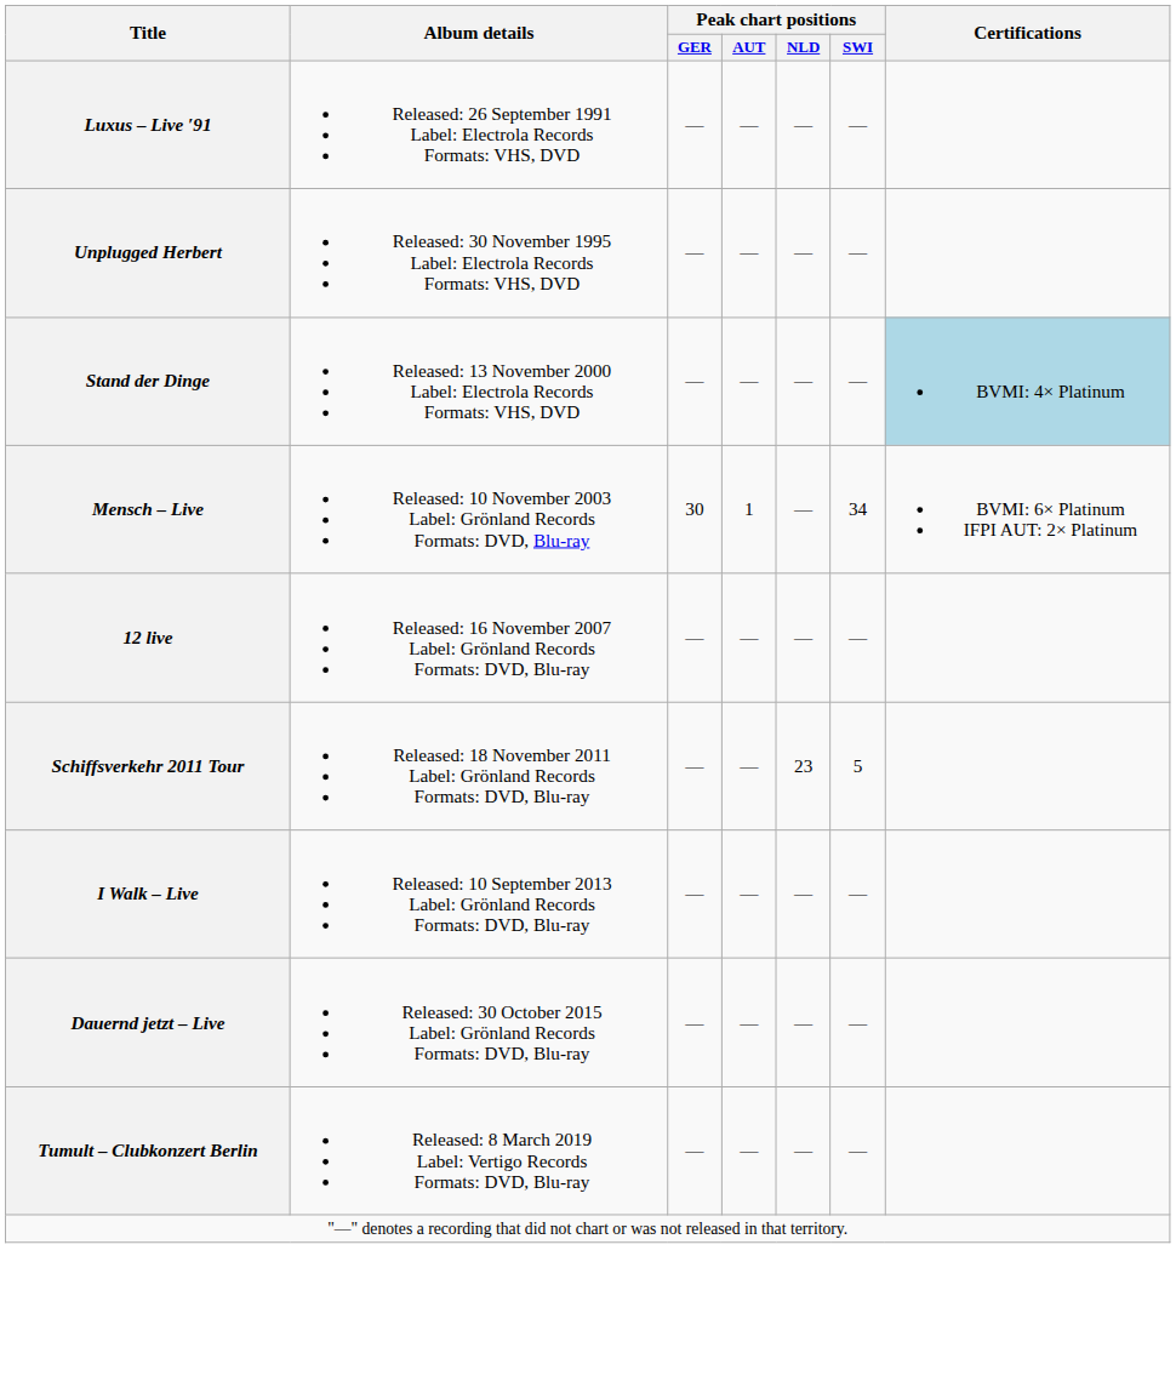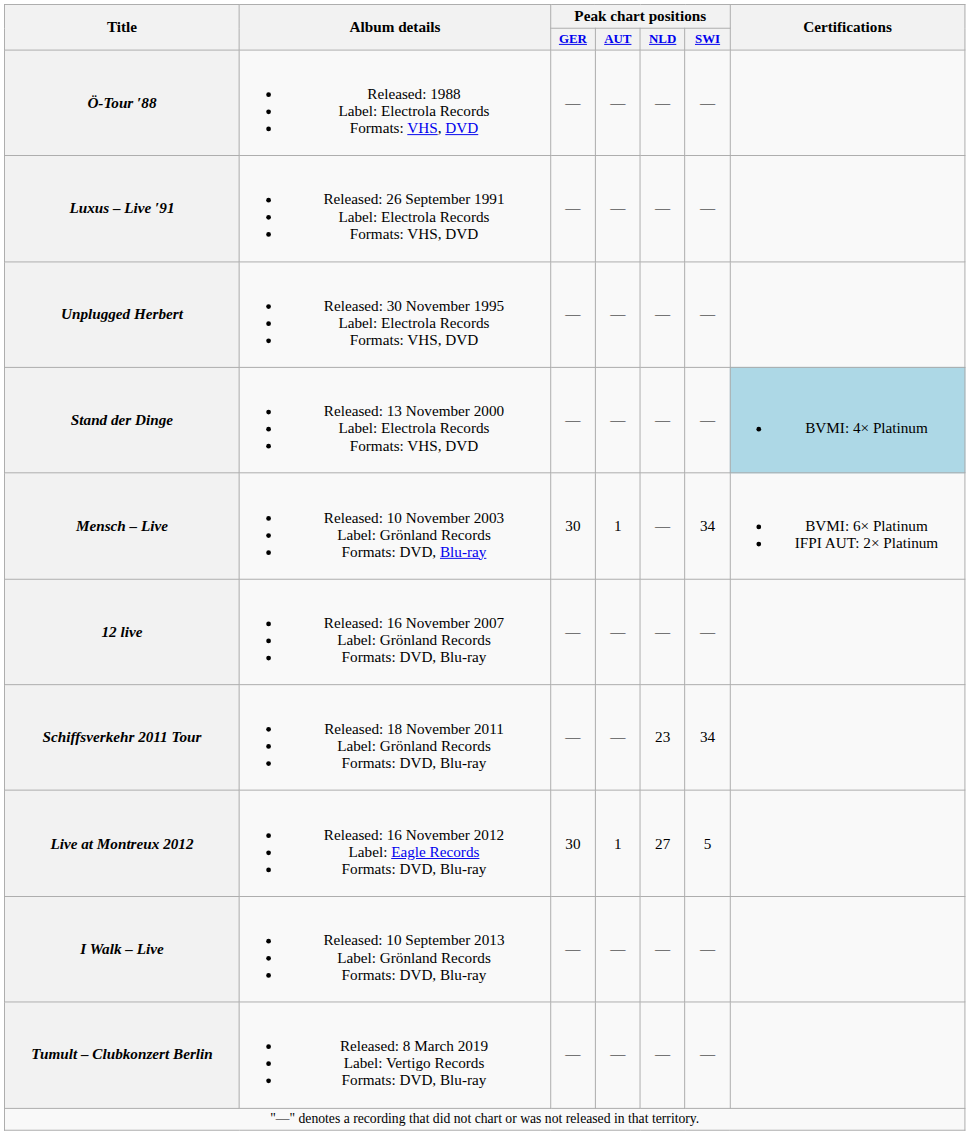 <table class="wikitable plainrowheaders" style="text-align:center;" border="1">
 <tr>
 <th scope="col" rowspan="2" style="width:15em;">Title</th>
 <th scope="col" rowspan="2" style="width:20em;">Album details</th>
 <th scope="col" colspan="4">Peak chart positions</th>
 <th scope="col" rowspan="2" style="width:15em;">Certifications</th>
 </tr>
 <tr>
 <th style="width:3em;font-size:85%;"><a href='#'>GER</a></th>
 <th style="width:3em;font-size:85%;"><a href='#'>AUT</a></th>
 <th style="width:3em;font-size:85%;"><a href='#'>NLD</a></th>
 <th style="width:3em;font-size:85%;"><a href='#'>SWI</a></th>
+</tr>
+<tr>
+<th scope="row"><em>Ö-Tour ′88</em></th>
+<td><br><ul><li>Released: 1988</li><li>Label: Electrola Records</li><li>Formats: <a href='#'>VHS</a>, <a href='#'>DVD</a></li></ul></td>
+<td>—</td>
+<td>—</td>
+<td>—</td>
+<td>—</td>
+<td></td>
 </tr>
 <tr>
 <th scope="row"><em>Luxus – Live ′91</em></th>
 <td><br><ul><li>Released: 26 September 1991</li><li>Label: Electrola Records</li><li>Formats: VHS, DVD</li></ul></td>
 <td>—</td>
 <td>—</td>
 <td>—</td>
 <td>—</td>
 <td></td>
 </tr>
 <tr>
 <th scope="row"><em>Unplugged Herbert</em></th>
 <td><br><ul><li>Released: 30 November 1995</li><li>Label: Electrola Records</li><li>Formats: VHS, DVD</li></ul></td>
 <td>—</td>
 <td>—</td>
 <td>—</td>
 <td>—</td>
 <td></td>
 </tr>
 <tr>
 <th scope="row"><em>Stand der Dinge</em></th>
 <td><br><ul><li>Released: 13 November 2000</li><li>Label: Electrola Records</li><li>Formats: VHS, DVD</li></ul></td>
 <td>—</td>
 <td>—</td>
 <td>—</td>
 <td>—</td>
 <td style="background: lightblue;"><br><ul><li>BVMI: 4× Platinum</li></ul></td>
 </tr>
 <tr>
 <th scope="row"><em>Mensch – Live</em></th>
 <td><br><ul><li>Released: 10 November 2003</li><li>Label: Grönland Records</li><li>Formats: DVD, <a href='#'>Blu-ray</a></li></ul></td>
 <td>30<br></td>
 <td>1<br></td>
 <td>—</td>
 <td>34<br></td>
 <td><br><ul><li>BVMI: 6× Platinum</li><li>IFPI AUT: 2× Platinum</li></ul></td>
 </tr>
 <tr>
 <th scope="row"><em>12 live</em></th>
 <td><br><ul><li>Released: 16 November 2007</li><li>Label: Grönland Records</li><li>Formats: DVD, Blu-ray</li></ul></td>
 <td>—</td>
 <td>—</td>
 <td>—</td>
 <td>—</td>
 <td></td>
 </tr>
 <tr>
 <th scope="row"><em>Schiffsverkehr 2011 Tour</em></th>
 <td><br><ul><li>Released: 18 November 2011</li><li>Label: Grönland Records</li><li>Formats: DVD, Blu-ray</li></ul></td>
 <td>—</td>
 <td>—</td>
 <td>23<br></td>
+<td>34<br></td>
+<td></td>
+</tr>
+<tr>
+<th scope="row"><em>Live at Montreux 2012</em></th>
+<td><br><ul><li>Released: 16 November 2012</li><li>Label: <a href='#'>Eagle Records</a></li><li>Formats: DVD, Blu-ray</li></ul></td>
+<td>30<br></td>
+<td>1<br></td>
+<td>27<br></td>
 <td>5<br></td>
 <td></td>
 </tr>
 <tr>
 <th scope="row"><em>I Walk – Live</em></th>
 <td><br><ul><li>Released: 10 September 2013</li><li>Label: Grönland Records</li><li>Formats: DVD, Blu-ray</li></ul></td>
-<td>—</td>
-<td>—</td>
-<td>—</td>
-<td>—</td>
-<td></td>
-</tr>
-<tr>
-<th scope="row"><em>Dauernd jetzt – Live</em></th>
-<td><br><ul><li>Released: 30 October 2015</li><li>Label: Grönland Records</li><li>Formats: DVD, Blu-ray</li></ul></td>
 <td>—</td>
 <td>—</td>
 <td>—</td>
 <td>—</td>
 <td></td>
 </tr>
 <tr>
 <th scope="row"><em>Tumult – Clubkonzert Berlin</em></th>
 <td><br><ul><li>Released: 8 March 2019</li><li>Label: Vertigo Records</li><li>Formats: DVD, Blu-ray</li></ul></td>
 <td>—</td>
 <td>—</td>
 <td>—</td>
 <td>—</td>
 <td></td>
 </tr>
 <tr>
 <td colspan="7" style="font-size:90%">"—" denotes a recording that did not chart or was not released in that territory.</td>
 </tr>
 </table>
